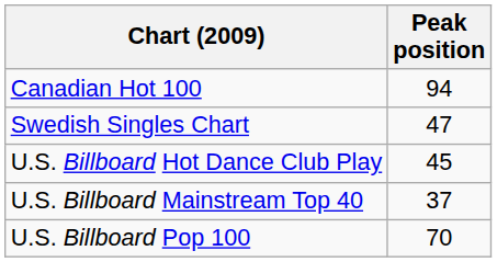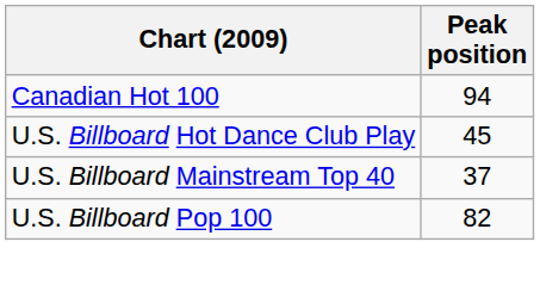 <table class="wikitable">
 <tr>
 <th>Chart (2009)</th>
 <th>Peak<br>position</th>
 </tr>
 <tr>
 <td><a href='#'>Canadian Hot 100</a></td>
 <td align="center">94</td>
-</tr>
-<tr>
-<td><a href='#'>Swedish Singles Chart</a></td>
-<td align="center">47</td>
 </tr>
 <tr>
 <td>U.S. <em><a href='#'>Billboard</a></em> <a href='#'>Hot Dance Club Play</a></td>
 <td align="center">45</td>
 </tr>
 <tr>
 <td>U.S. <em>Billboard</em> <a href='#'>Mainstream Top 40</a></td>
 <td align="center">37</td>
 </tr>
 <tr>
 <td>U.S. <em>Billboard</em> <a href='#'>Pop 100</a></td>
-<td align="center">70</td>
+<td align="center">82</td>
 </tr>
 </table>
